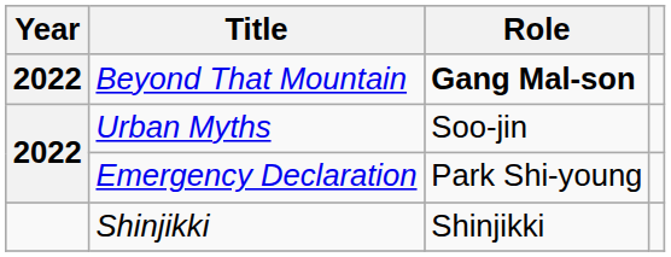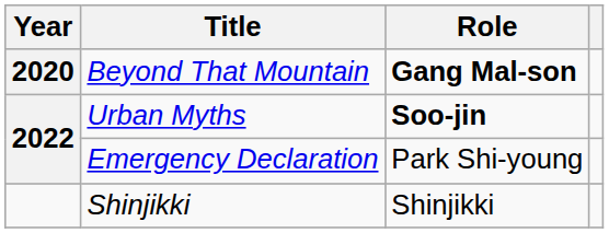 <table class="wikitable plainrowheaders">
 <tr>
 <th scope="col">Year</th>
 <th scope="col">Title</th>
 <th scope="col">Role</th>
 <th scope="col" class="unsortable"></th>
 </tr>
 <tr>
-<th scope="row">2022</th>
+<th scope="row">2020</th>
 <td><em><a href='#'>Beyond That Mountain</a></em></td>
 <td><strong>Gang Mal-son</strong></td>
 <td style="text-align:center"></td>
 </tr>
 <tr>
 <th scope="row" rowspan="2">2022</th>
 <td><em><a href='#'>Urban Myths</a></em></td>
-<td>Soo-jin</td>
+<td><strong>Soo-jin</strong></td>
 <td style="text-align:center"></td>
 </tr>
 <tr>
 <td><em><a href='#'>Emergency Declaration</a></em></td>
 <td>Park Shi-young</td>
 <td style="text-align:center"></td>
 </tr>
 <tr>
 <td></td>
 <td><em>Shinjikki</em></td>
 <td>Shinjikki</td>
 <td style="text-align:center"></td>
 </tr>
 </table>
